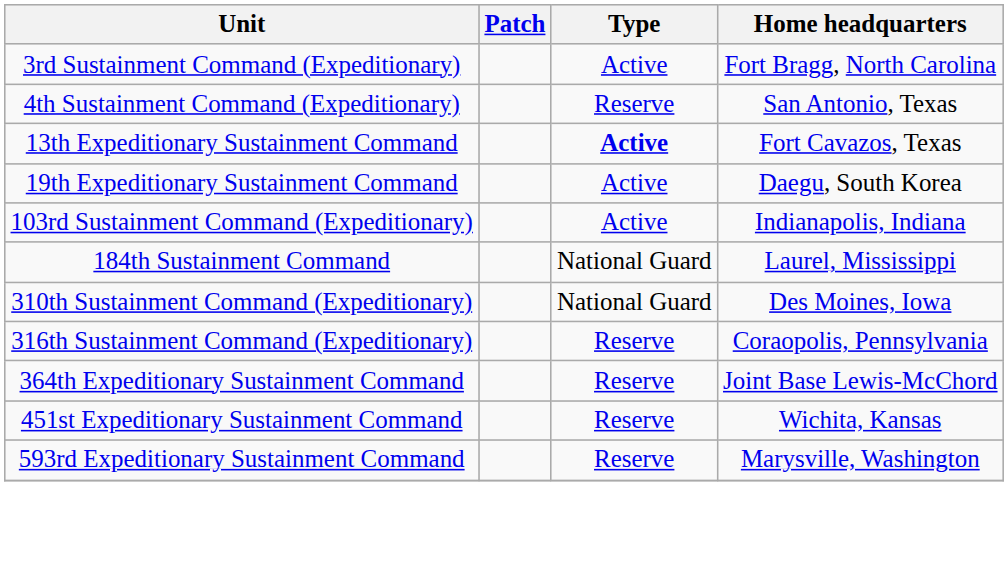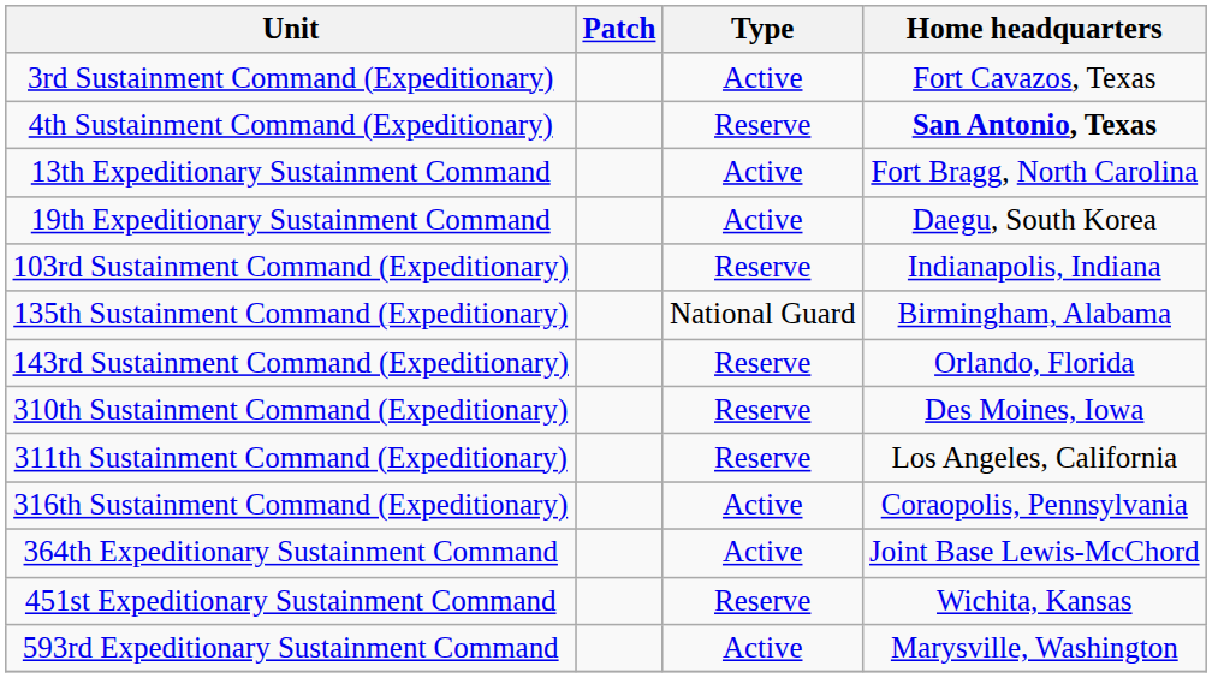 <table class="wikitable">
 <tr>
 <th>Unit</th>
 <th><a href='#'>Patch</a></th>
 <th>Type</th>
 <th>Home headquarters</th>
 </tr>
 <tr>
 <td style="text-align:center;"><a href='#'>3rd Sustainment Command (Expeditionary)</a></td>
 <td style="text-align:center;"></td>
 <td style="text-align:center;"><a href='#'>Active</a></td>
-<td style="text-align:center;"><a href='#'>Fort Bragg</a>, <a href='#'>North Carolina</a></td>
+<td style="text-align:center;"><a href='#'>Fort Cavazos</a>, Texas</td>
 </tr>
 <tr>
 <td style="text-align:center;"><a href='#'>4th Sustainment Command (Expeditionary)</a></td>
 <td style="text-align:center;"></td>
 <td style="text-align:center;"><a href='#'>Reserve</a></td>
-<td style="text-align:center;"><a href='#'>San Antonio</a>, Texas</td>
+<td style="text-align:center;"><strong><a href='#'>San Antonio</a>, Texas</strong></td>
 </tr>
 <tr>
 <td style="text-align:center;"><a href='#'>13th Expeditionary Sustainment Command</a></td>
 <td style="text-align:center;"></td>
-<td style="text-align:center;"><strong><a href='#'>Active</a></strong></td>
-<td style="text-align:center;"><a href='#'>Fort Cavazos</a>, Texas</td>
+<td style="text-align:center;"><a href='#'>Active</a></td>
+<td style="text-align:center;"><a href='#'>Fort Bragg</a>, <a href='#'>North Carolina</a></td>
 </tr>
 <tr>
 <td style="text-align:center;"><a href='#'>19th Expeditionary Sustainment Command</a></td>
 <td style="text-align:center;"></td>
 <td style="text-align:center;"><a href='#'>Active</a></td>
 <td style="text-align:center;"><a href='#'>Daegu</a>, South Korea</td>
 </tr>
 <tr>
 <td style="text-align:center;"><a href='#'>103rd Sustainment Command (Expeditionary)</a></td>
 <td style="text-align:center;"></td>
-<td style="text-align:center;"><a href='#'>Active</a></td>
+<td style="text-align:center;"><a href='#'>Reserve</a></td>
 <td style="text-align:center;"><a href='#'>Indianapolis, Indiana</a></td>
 </tr>
 <tr>
-<td style="text-align:center;"><a href='#'>184th Sustainment Command</a></td>
+<td style="text-align:center;"><a href='#'>135th Sustainment Command (Expeditionary)</a></td>
 <td style="text-align:center;"></td>
 <td style="text-align:center;">National Guard</td>
-<td style="text-align:center;"><a href='#'>Laurel, Mississippi</a></td>
+<td style="text-align:center;"><a href='#'>Birmingham, Alabama</a></td>
+</tr>
+<tr>
+<td style="text-align:center;"><a href='#'>143rd Sustainment Command (Expeditionary)</a></td>
+<td style="text-align:center;"></td>
+<td style="text-align:center;"><a href='#'>Reserve</a></td>
+<td style="text-align:center;"><a href='#'>Orlando, Florida</a></td>
 </tr>
 <tr>
 <td style="text-align:center;"><a href='#'>310th Sustainment Command (Expeditionary)</a></td>
 <td style="text-align:center;"></td>
-<td style="text-align:center;">National Guard</td>
+<td style="text-align:center;"><a href='#'>Reserve</a></td>
 <td style="text-align:center;"><a href='#'>Des Moines, Iowa</a></td>
+</tr>
+<tr>
+<td style="text-align:center;"><a href='#'>311th Sustainment Command (Expeditionary)</a></td>
+<td style="text-align:center;"></td>
+<td style="text-align:center;"><a href='#'>Reserve</a></td>
+<td style="text-align:center;">Los Angeles, California</td>
 </tr>
 <tr>
 <td style="text-align:center;"><a href='#'>316th Sustainment Command (Expeditionary)</a></td>
 <td style="text-align:center;"></td>
-<td style="text-align:center;"><a href='#'>Reserve</a></td>
+<td style="text-align:center;"><a href='#'>Active</a></td>
 <td style="text-align:center;"><a href='#'>Coraopolis, Pennsylvania</a></td>
 </tr>
 <tr>
 <td style="text-align:center;"><a href='#'>364th Expeditionary Sustainment Command</a></td>
 <td style="text-align:center;"></td>
-<td style="text-align:center;"><a href='#'>Reserve</a></td>
+<td style="text-align:center;"><a href='#'>Active</a></td>
 <td style="text-align:center;"><a href='#'>Joint Base Lewis-McChord</a></td>
 </tr>
 <tr>
 <td style="text-align:center;"><a href='#'>451st Expeditionary Sustainment Command</a></td>
 <td style="text-align:center;"></td>
 <td style="text-align:center;"><a href='#'>Reserve</a></td>
 <td style="text-align:center;"><a href='#'>Wichita, Kansas</a></td>
 </tr>
 <tr>
 <td style="text-align:center;"><a href='#'>593rd Expeditionary Sustainment Command</a></td>
 <td style="text-align:center;"></td>
-<td style="text-align:center;"><a href='#'>Reserve</a></td>
+<td style="text-align:center;"><a href='#'>Active</a></td>
 <td style="text-align:center;"><a href='#'>Marysville, Washington</a></td>
 </tr>
 <tr>
 </tr>
 </table>
